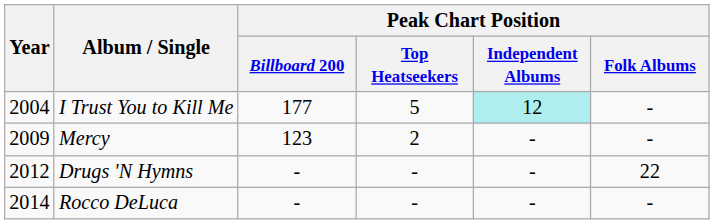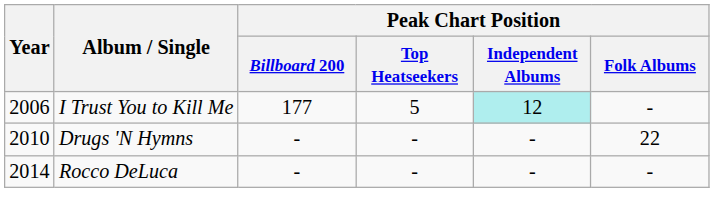 <table class="wikitable">
 <tr>
 <th rowspan="2">Year</th>
 <th rowspan="2">Album / Single</th>
 <th colspan="4">Peak Chart Position</th>
 </tr>
 <tr>
 <th style="width:86px;"><small><a href='#'><em>Billboard</em> 200</a></small></th>
 <th style="width:86px;"><small><a href='#'>Top Heatseekers</a></small></th>
 <th style="width:86px;"><small><a href='#'>Independent Albums</a></small></th>
 <th style="width:86px;"><small><a href='#'>Folk Albums</a></small></th>
 </tr>
 <tr>
-<td>2004</td>
+<td>2006</td>
 <td><em>I Trust You to Kill Me</em></td>
 <td style="text-align:center;">177 </td>
 <td style="text-align:center;">5 </td>
 <td style="background: paleturquoise; text-align:center;">12 </td>
 <td style="text-align:center;">-</td>
 </tr>
 <tr>
-<td>2009</td>
-<td><em>Mercy</em></td>
-<td style="text-align:center;">123 </td>
-<td style="text-align:center;">2 </td>
-<td style="text-align:center;">-</td>
-<td style="text-align:center;">-</td>
-</tr>
-<tr>
-<td>2012</td>
+<td>2010</td>
 <td><em>Drugs 'N Hymns</em></td>
 <td style="text-align:center;">-</td>
 <td style="text-align:center;">-</td>
 <td style="text-align:center;">-</td>
 <td style="text-align:center;">22 </td>
 </tr>
 <tr>
 <td>2014</td>
 <td><em>Rocco DeLuca</em></td>
 <td style="text-align:center;">-</td>
 <td style="text-align:center;">-</td>
 <td style="text-align:center;">-</td>
 <td style="text-align:center;">-</td>
 </tr>
 </table>
